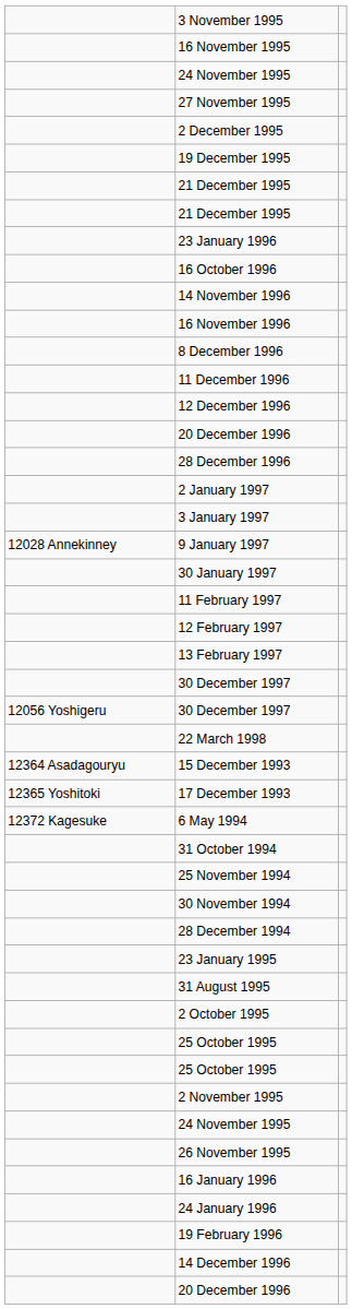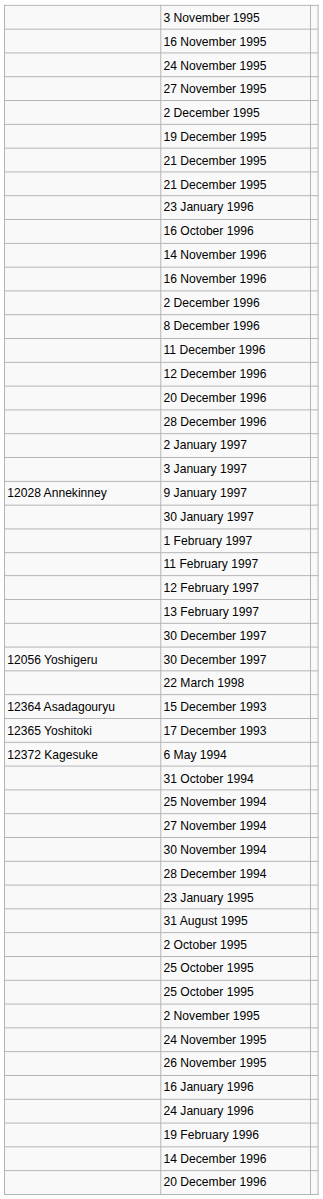 <table class="wikitable" style="font-size: 89%; float: left; width: 26em; margin-right: 1em; height: 1400px">
 <tr>
 <td></td>
 <td>3 November 1995</td>
 <td></td>
 </tr>
 <tr>
 <td></td>
 <td>16 November 1995</td>
 <td></td>
 </tr>
 <tr>
 <td></td>
 <td>24 November 1995</td>
 <td></td>
 </tr>
 <tr>
 <td></td>
 <td>27 November 1995</td>
 <td></td>
 </tr>
 <tr>
 <td></td>
 <td>2 December 1995</td>
 <td></td>
 </tr>
 <tr>
 <td></td>
 <td>19 December 1995</td>
 <td></td>
 </tr>
 <tr>
 <td></td>
 <td>21 December 1995</td>
 <td></td>
 </tr>
 <tr>
 <td></td>
 <td>21 December 1995</td>
 <td></td>
 </tr>
 <tr>
 <td></td>
 <td>23 January 1996</td>
 <td></td>
 </tr>
 <tr>
 <td></td>
 <td>16 October 1996</td>
 <td></td>
 </tr>
 <tr>
 <td></td>
 <td>14 November 1996</td>
 <td></td>
 </tr>
 <tr>
 <td></td>
 <td>16 November 1996</td>
 <td></td>
 </tr>
 <tr>
 <td></td>
+<td>2 December 1996</td>
+<td></td>
+</tr>
+<tr>
+<td></td>
 <td>8 December 1996</td>
 <td></td>
 </tr>
 <tr>
 <td></td>
 <td>11 December 1996</td>
 <td></td>
 </tr>
 <tr>
 <td></td>
 <td>12 December 1996</td>
 <td></td>
 </tr>
 <tr>
 <td></td>
 <td>20 December 1996</td>
 <td></td>
 </tr>
 <tr>
 <td></td>
 <td>28 December 1996</td>
 <td></td>
 </tr>
 <tr>
 <td></td>
 <td>2 January 1997</td>
 <td></td>
 </tr>
 <tr>
 <td></td>
 <td>3 January 1997</td>
 <td></td>
 </tr>
 <tr>
 <td>12028 Annekinney</td>
 <td>9 January 1997</td>
 <td></td>
 </tr>
 <tr>
 <td></td>
 <td>30 January 1997</td>
+<td></td>
+</tr>
+<tr>
+<td></td>
+<td>1 February 1997</td>
 <td></td>
 </tr>
 <tr>
 <td></td>
 <td>11 February 1997</td>
 <td></td>
 </tr>
 <tr>
 <td></td>
 <td>12 February 1997</td>
 <td></td>
 </tr>
 <tr>
 <td></td>
 <td>13 February 1997</td>
 <td></td>
 </tr>
 <tr>
 <td></td>
 <td>30 December 1997</td>
 <td></td>
 </tr>
 <tr>
 <td>12056 Yoshigeru</td>
 <td>30 December 1997</td>
 <td></td>
 </tr>
 <tr>
 <td></td>
 <td>22 March 1998</td>
 <td></td>
 </tr>
 <tr>
 <td>12364 Asadagouryu</td>
 <td>15 December 1993</td>
 <td></td>
 </tr>
 <tr>
 <td>12365 Yoshitoki</td>
 <td>17 December 1993</td>
 <td></td>
 </tr>
 <tr>
 <td>12372 Kagesuke</td>
 <td>6 May 1994</td>
 <td></td>
 </tr>
 <tr>
 <td></td>
 <td>31 October 1994</td>
 <td></td>
 </tr>
 <tr>
 <td></td>
 <td>25 November 1994</td>
+<td></td>
+</tr>
+<tr>
+<td></td>
+<td>27 November 1994</td>
 <td></td>
 </tr>
 <tr>
 <td></td>
 <td>30 November 1994</td>
 <td></td>
 </tr>
 <tr>
 <td></td>
 <td>28 December 1994</td>
 <td></td>
 </tr>
 <tr>
 <td></td>
 <td>23 January 1995</td>
 <td></td>
 </tr>
 <tr>
 <td></td>
 <td>31 August 1995</td>
 <td></td>
 </tr>
 <tr>
 <td></td>
 <td>2 October 1995</td>
 <td></td>
 </tr>
 <tr>
 <td></td>
 <td>25 October 1995</td>
 <td></td>
 </tr>
 <tr>
 <td></td>
 <td>25 October 1995</td>
 <td></td>
 </tr>
 <tr>
 <td></td>
 <td>2 November 1995</td>
 <td></td>
 </tr>
 <tr>
 <td></td>
 <td>24 November 1995</td>
 <td></td>
 </tr>
 <tr>
 <td></td>
 <td>26 November 1995</td>
 <td></td>
 </tr>
 <tr>
 <td></td>
 <td>16 January 1996</td>
 <td></td>
 </tr>
 <tr>
 <td></td>
 <td>24 January 1996</td>
 <td></td>
 </tr>
 <tr>
 <td></td>
 <td>19 February 1996</td>
 <td></td>
 </tr>
 <tr>
 <td></td>
 <td>14 December 1996</td>
 <td></td>
 </tr>
 <tr>
 <td></td>
 <td>20 December 1996</td>
 <td></td>
 </tr>
 </table>
